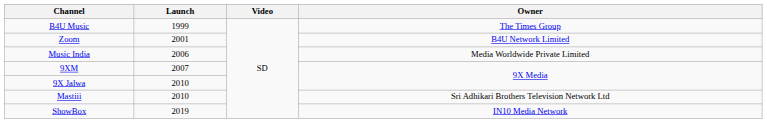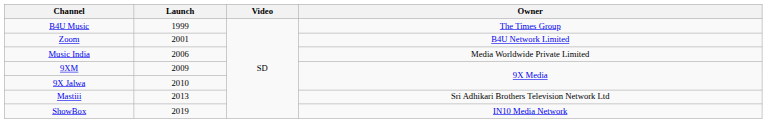 <table class="wikitable sortable" style="border-collapse:collapse; font-size: 90%; text-align:center" width="100%">
 <tr>
 <th>Channel</th>
 <th>Launch</th>
 <th>Video</th>
 <th>Owner</th>
 </tr>
 <tr>
 <td><a href='#'>B4U Music</a></td>
 <td>1999</td>
 <td rowspan="7">SD</td>
 <td><a href='#'>The Times Group</a></td>
 </tr>
 <tr>
 <td><a href='#'>Zoom</a></td>
 <td>2001</td>
 <td><a href='#'>B4U Network Limited</a></td>
 </tr>
 <tr>
 <td><a href='#'>Music India</a></td>
 <td>2006</td>
 <td>Media Worldwide Private Limited</td>
 </tr>
 <tr>
 <td><a href='#'>9XM</a></td>
-<td>2007</td>
+<td>2009</td>
 <td rowspan="2"><a href='#'>9X Media</a></td>
 </tr>
 <tr>
 <td><a href='#'>9X Jalwa</a></td>
 <td>2010</td>
 </tr>
 <tr>
 <td><a href='#'>Mastiii</a></td>
-<td>2010</td>
+<td>2013</td>
 <td>Sri Adhikari Brothers Television Network Ltd</td>
 </tr>
 <tr>
 <td><a href='#'>ShowBox</a></td>
 <td>2019</td>
 <td><a href='#'>IN10 Media Network</a></td>
 </tr>
 </table>
